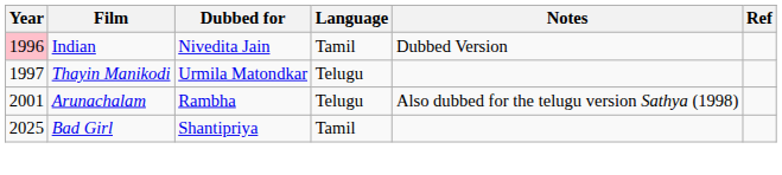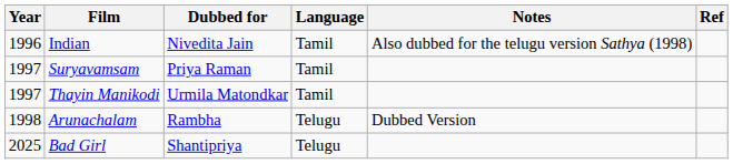 <table class="wikitable">
 <tr>
 <th>Year</th>
 <th>Film</th>
 <th>Dubbed for</th>
 <th>Language</th>
 <th>Notes</th>
 <th>Ref</th>
 </tr>
 <tr>
-<td style="background: pink;">1996</td>
+<td>1996</td>
 <td><a href='#'>Indian</a></td>
 <td><a href='#'>Nivedita Jain</a></td>
 <td>Tamil</td>
-<td>Dubbed Version</td>
+<td>Also dubbed for the telugu version <em>Sathya</em> (1998)</td>
+<td></td>
+</tr>
+<tr>
+<td>1997</td>
+<td><em><a href='#'>Suryavamsam</a></em></td>
+<td><a href='#'>Priya Raman</a></td>
+<td>Tamil</td>
+<td></td>
 <td></td>
 </tr>
 <tr>
 <td>1997</td>
 <td><em><a href='#'>Thayin Manikodi</a></em></td>
 <td><a href='#'>Urmila Matondkar</a></td>
-<td>Telugu</td>
+<td>Tamil</td>
 <td></td>
 <td></td>
 </tr>
 <tr>
-<td>2001</td>
+<td>1998</td>
 <td><em><a href='#'>Arunachalam</a></em></td>
 <td><a href='#'>Rambha</a></td>
 <td>Telugu</td>
-<td>Also dubbed for the telugu version <em>Sathya</em> (1998)</td>
+<td>Dubbed Version</td>
 <td></td>
 </tr>
 <tr>
 <td>2025</td>
 <td><em><a href='#'>Bad Girl</a></em></td>
 <td><a href='#'>Shantipriya</a></td>
-<td>Tamil</td>
+<td>Telugu</td>
 <td></td>
 <td></td>
 </tr>
 </table>
